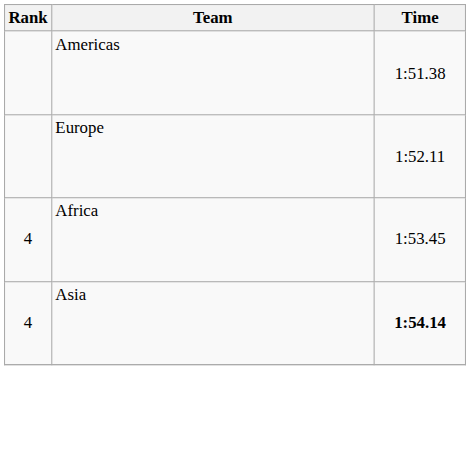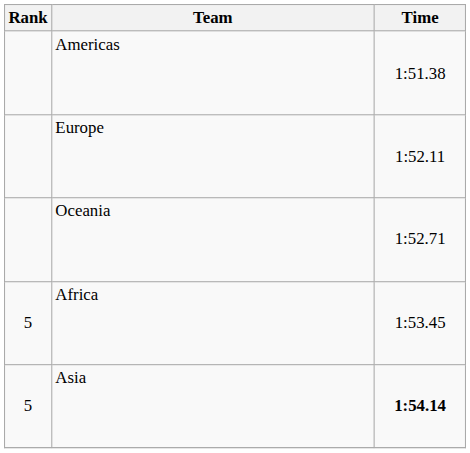 <table class="wikitable" style="text-align:center">
 <tr>
 <th>Rank</th>
 <th width=300>Team</th>
 <th width=80>Time</th>
 </tr>
 <tr>
 <td></td>
 <td align=left>Americas<br><small><br><br><br></small></td>
 <td>1:51.38</td>
 </tr>
 <tr>
 <td></td>
 <td align=left>Europe<br><small><br><br><br></small></td>
 <td>1:52.11</td>
 </tr>
 <tr>
-<td>4</td>
+<td></td>
+<td align=left>Oceania<br><small><br><br><br></small></td>
+<td>1:52.71</td>
+</tr>
+<tr>
+<td>5</td>
 <td align=left>Africa<br><small><br><br><br></small></td>
 <td>1:53.45</td>
 </tr>
 <tr>
-<td>4</td>
+<td>5</td>
 <td align=left>Asia<br><small><br><br><br></small></td>
 <td><strong>1:54.14</strong></td>
 </tr>
 <tr>
 </tr>
 </table>
